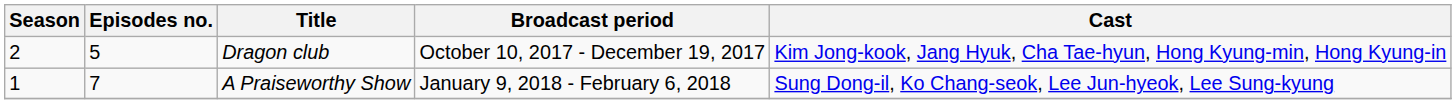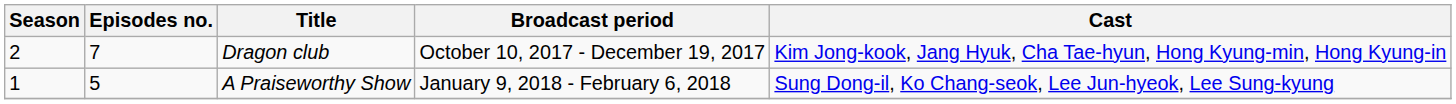 <table class="wikitable" style="font-size: 90%;" style="text-align:center">
 <tr>
 <th>Season</th>
 <th>Episodes no.</th>
 <th>Title</th>
 <th>Broadcast period</th>
 <th>Cast</th>
 </tr>
 <tr>
 <td>2</td>
-<td>5</td>
+<td>7</td>
 <td><em>Dragon club</em><br></td>
 <td>October 10, 2017 - December 19, 2017</td>
 <td><a href='#'>Kim Jong-kook</a>, <a href='#'>Jang Hyuk</a>, <a href='#'>Cha Tae-hyun</a>, <a href='#'>Hong Kyung-min</a>, <a href='#'>Hong Kyung-in</a></td>
 </tr>
 <tr>
 <td>1</td>
-<td>7</td>
+<td>5</td>
 <td><em>A Praiseworthy Show</em><br></td>
 <td>January 9, 2018 - February 6, 2018</td>
 <td><a href='#'>Sung Dong-il</a>, <a href='#'>Ko Chang-seok</a>, <a href='#'>Lee Jun-hyeok</a>, <a href='#'>Lee Sung-kyung</a></td>
 </tr>
 <tr>
 </tr>
 </table>
